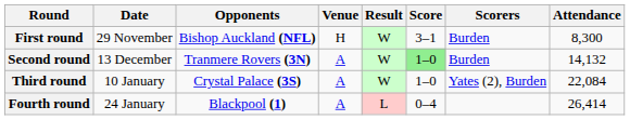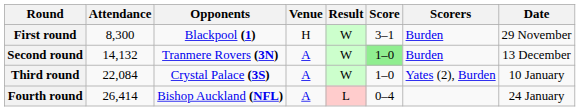 <table class="wikitable" style="text-align:center">
 <tr>
 <th>Round</th>
-<th>Date</th>
+<th>Attendance</th>
 <th>Opponents</th>
 <th>Venue</th>
 <th>Result</th>
 <th>Score</th>
 <th>Scorers</th>
-<th>Attendance</th>
+<th>Date</th>
 </tr>
 <tr>
 <th>First round</th>
-<td>29 November</td>
-<td><a href='#'>Bishop Auckland</a> <strong>(<a href='#'>NFL</a>)</strong></td>
+<td>8,300</td>
+<td><a href='#'>Blackpool</a> <strong>(<a href='#'>1</a>)</strong></td>
 <td>H</td>
 <td style="background-color:#CCFFCC">W</td>
 <td>3–1</td>
 <td align="left"><a href='#'>Burden</a></td>
-<td>8,300</td>
+<td>29 November</td>
 </tr>
 <tr>
 <th>Second round</th>
-<td>13 December</td>
+<td>14,132</td>
 <td><a href='#'>Tranmere Rovers</a> <strong>(<a href='#'>3N</a>)</strong></td>
 <td><a href='#'>A</a></td>
 <td style="background-color:#CCFFCC">W</td>
 <td style="background: lightgreen;">1–0</td>
 <td align="left"><a href='#'>Burden</a></td>
-<td>14,132</td>
+<td>13 December</td>
 </tr>
 <tr>
 <th>Third round</th>
-<td>10 January</td>
+<td>22,084</td>
 <td><a href='#'>Crystal Palace</a> <strong>(<a href='#'>3S</a>)</strong></td>
 <td><a href='#'>A</a></td>
 <td style="background-color:#CCFFCC">W</td>
 <td>1–0</td>
 <td align="left"><a href='#'>Yates</a> (2), <a href='#'>Burden</a></td>
-<td>22,084</td>
+<td>10 January</td>
 </tr>
 <tr>
 <th>Fourth round</th>
-<td>24 January</td>
-<td><a href='#'>Blackpool</a> <strong>(<a href='#'>1</a>)</strong></td>
+<td>26,414</td>
+<td><a href='#'>Bishop Auckland</a> <strong>(<a href='#'>NFL</a>)</strong></td>
 <td><a href='#'>A</a></td>
 <td style="background-color:#FFCCCC">L</td>
 <td>0–4</td>
 <td align="left"></td>
-<td>26,414</td>
+<td>24 January</td>
 </tr>
 </table>
